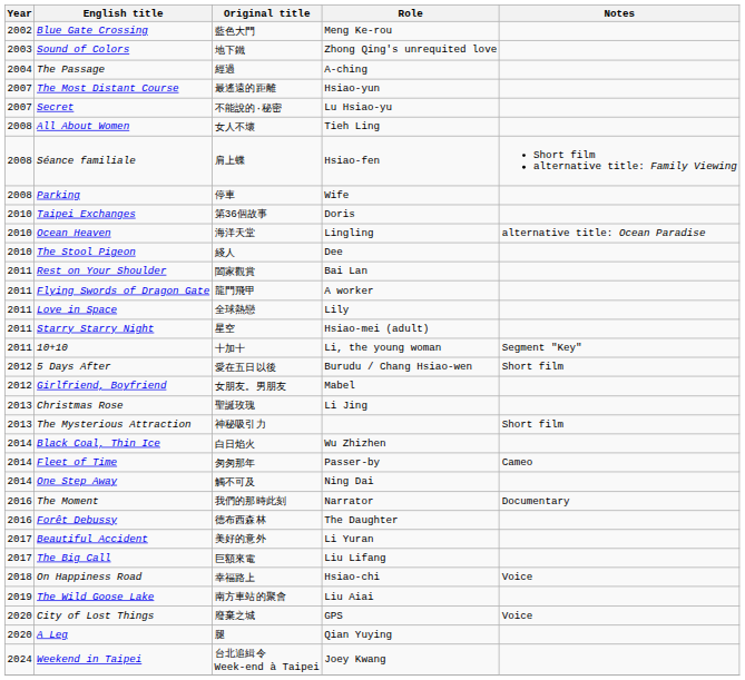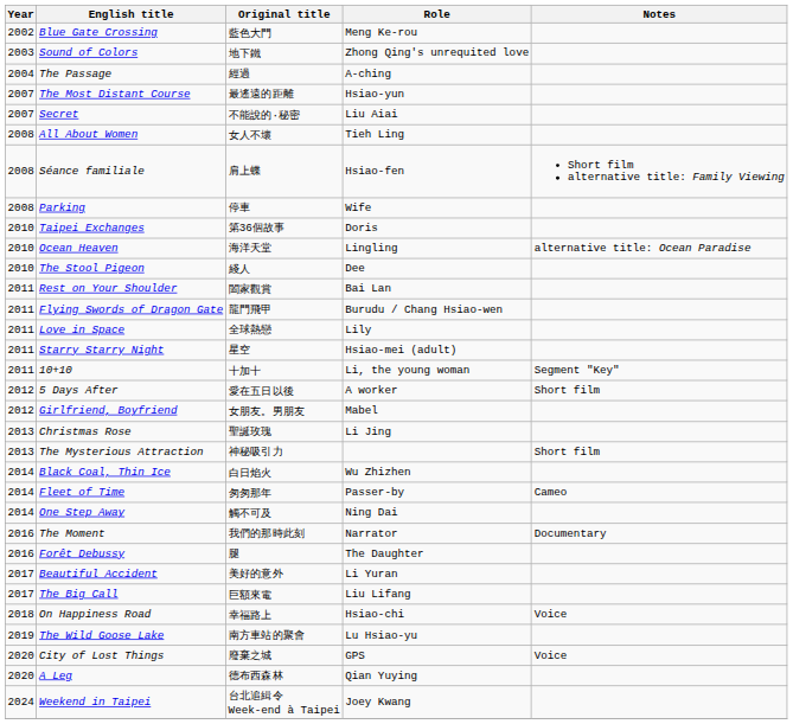 <table class="wikitable sortable">
 <tr>
 <th>Year</th>
 <th>English title</th>
 <th>Original title</th>
 <th>Role</th>
 <th class="unsortable">Notes</th>
 </tr>
 <tr>
 <td>2002</td>
 <td><em><a href='#'>Blue Gate Crossing</a></em></td>
 <td>藍色大門</td>
 <td>Meng Ke-rou</td>
 <td></td>
 </tr>
 <tr>
 <td>2003</td>
 <td><a href='#'><em>Sound of Colors</em></a></td>
 <td>地下鐵</td>
 <td>Zhong Qing's unrequited love</td>
 <td></td>
 </tr>
 <tr>
 <td>2004</td>
 <td><em>The Passage</em></td>
 <td>經過</td>
 <td>A-ching</td>
 <td></td>
 </tr>
 <tr>
 <td>2007</td>
 <td><em><a href='#'>The Most Distant Course</a></em></td>
 <td>最遙遠的距離</td>
 <td>Hsiao-yun</td>
 <td></td>
 </tr>
 <tr>
 <td>2007</td>
 <td><em><a href='#'>Secret</a></em></td>
 <td>不能說的·秘密</td>
-<td>Lu Hsiao-yu</td>
+<td>Liu Aiai</td>
 <td></td>
 </tr>
 <tr>
 <td>2008</td>
 <td><em><a href='#'>All About Women</a></em></td>
 <td>女人不壞</td>
 <td>Tieh Ling</td>
 <td></td>
 </tr>
 <tr>
 <td>2008</td>
 <td><em>Séance familiale</em></td>
 <td>肩上蝶</td>
 <td>Hsiao-fen</td>
 <td><ul><li>Short film </li><li>alternative title: <em>Family Viewing</em></li></ul></td>
 </tr>
 <tr>
 <td>2008</td>
 <td><em><a href='#'>Parking</a></em></td>
 <td>停車</td>
 <td>Wife</td>
 <td></td>
 </tr>
 <tr>
 <td>2010</td>
 <td><em><a href='#'>Taipei Exchanges</a></em></td>
 <td>第36個故事</td>
 <td>Doris</td>
 <td></td>
 </tr>
 <tr>
 <td>2010</td>
 <td><em><a href='#'>Ocean Heaven</a></em></td>
 <td>海洋天堂</td>
 <td>Lingling</td>
 <td>alternative title: <em>Ocean Paradise</em></td>
 </tr>
 <tr>
 <td>2010</td>
 <td><em><a href='#'>The Stool Pigeon</a></em></td>
 <td>綫人</td>
 <td>Dee</td>
 <td></td>
 </tr>
 <tr>
 <td>2011</td>
 <td><em><a href='#'>Rest on Your Shoulder</a></em></td>
 <td>闔家觀賞</td>
 <td>Bai Lan</td>
 <td></td>
 </tr>
 <tr>
 <td>2011</td>
 <td><em><a href='#'>Flying Swords of Dragon Gate</a></em></td>
 <td>龍門飛甲</td>
-<td>A worker</td>
+<td>Burudu / Chang Hsiao-wen</td>
 <td></td>
 </tr>
 <tr>
 <td>2011</td>
 <td><em><a href='#'>Love in Space</a></em></td>
 <td>全球熱戀</td>
 <td>Lily</td>
 <td></td>
 </tr>
 <tr>
 <td>2011</td>
 <td><em><a href='#'>Starry Starry Night</a></em></td>
 <td>星空</td>
 <td>Hsiao-mei (adult)</td>
 <td></td>
 </tr>
 <tr>
 <td>2011</td>
 <td><em>10+10</em></td>
 <td>十加十</td>
 <td>Li, the young woman</td>
 <td>Segment "Key"</td>
 </tr>
 <tr>
 <td>2012</td>
 <td><em>5 Days After</em></td>
 <td>愛在五日以後</td>
-<td>Burudu / Chang Hsiao-wen</td>
+<td>A worker</td>
 <td>Short film</td>
 </tr>
 <tr>
 <td>2012</td>
 <td><em><a href='#'>Girlfriend, Boyfriend</a></em></td>
 <td>女朋友。男朋友</td>
 <td>Mabel</td>
 <td></td>
 </tr>
 <tr>
 <td>2013</td>
 <td><em>Christmas Rose</em></td>
 <td>聖誕玫瑰</td>
 <td>Li Jing</td>
 <td></td>
 </tr>
 <tr>
 <td>2013</td>
 <td><em>The Mysterious Attraction</em></td>
 <td>神秘吸引力</td>
 <td></td>
 <td>Short film</td>
 </tr>
 <tr>
 <td>2014</td>
 <td><em><a href='#'>Black Coal, Thin Ice</a></em></td>
 <td>白日焰火</td>
 <td>Wu Zhizhen</td>
 <td></td>
 </tr>
 <tr>
 <td>2014</td>
 <td><em><a href='#'>Fleet of Time</a></em></td>
 <td>匆匆那年</td>
 <td>Passer-by</td>
 <td>Cameo</td>
 </tr>
 <tr>
 <td>2014</td>
 <td><em><a href='#'>One Step Away</a></em></td>
 <td>觸不可及</td>
 <td>Ning Dai</td>
 <td></td>
 </tr>
 <tr>
 <td>2016</td>
 <td><em>The Moment</em></td>
 <td>我們的那時此刻</td>
 <td>Narrator</td>
 <td>Documentary</td>
 </tr>
 <tr>
 <td>2016</td>
 <td><em><a href='#'>Forêt Debussy</a></em></td>
-<td>德布西森林</td>
+<td>腿</td>
 <td>The Daughter</td>
 <td></td>
 </tr>
 <tr>
 <td>2017</td>
 <td><em><a href='#'>Beautiful Accident</a></em></td>
 <td>美好的意外</td>
 <td>Li Yuran</td>
 <td></td>
 </tr>
 <tr>
 <td>2017</td>
 <td><em><a href='#'>The Big Call</a></em></td>
 <td>巨額來電</td>
 <td>Liu Lifang</td>
 <td></td>
 </tr>
 <tr>
 <td>2018</td>
 <td><em>On Happiness Road</em></td>
 <td>幸福路上</td>
 <td>Hsiao-chi</td>
 <td>Voice</td>
 </tr>
 <tr>
 <td>2019</td>
 <td><em><a href='#'>The Wild Goose Lake</a></em></td>
 <td>南方車站的聚會</td>
-<td>Liu Aiai</td>
+<td>Lu Hsiao-yu</td>
 <td></td>
 </tr>
 <tr>
 <td>2020</td>
 <td><em>City of Lost Things</em></td>
 <td>廢棄之城</td>
 <td>GPS</td>
 <td>Voice</td>
 </tr>
 <tr>
 <td>2020</td>
 <td><em><a href='#'>A Leg</a></em></td>
-<td>腿</td>
+<td>德布西森林</td>
 <td>Qian Yuying</td>
 <td></td>
 </tr>
 <tr>
 <td>2024</td>
 <td><em><a href='#'>Weekend in Taipei</a></em></td>
 <td>台北追緝令<br>Week-end à Taipei</td>
 <td>Joey Kwang</td>
 <td></td>
 </tr>
 <tr>
 </tr>
 </table>
